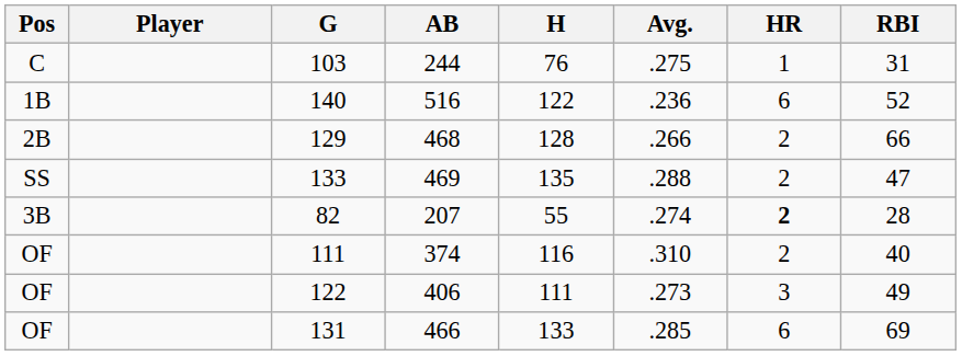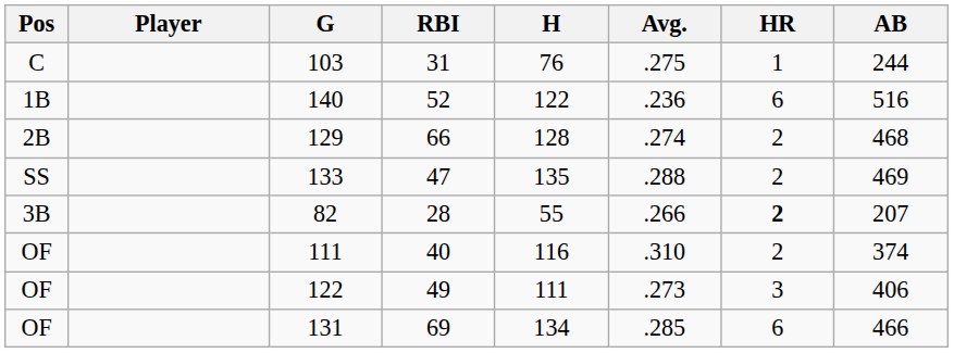 <table class="wikitable sortable">
 <tr>
 <th bgcolor="#DDDDFF" width="5%">Pos</th>
 <th bgcolor="#DDDDFF" width="16%">Player</th>
 <th bgcolor="#DDDDFF" width="9%">G</th>
-<th bgcolor="#DDDDFF" width="9%">AB</th>
+<th bgcolor="#DDDDFF" width="9%">RBI</th>
 <th bgcolor="#DDDDFF" width="9%">H</th>
 <th bgcolor="#DDDDFF" width="9%">Avg.</th>
 <th bgcolor="#DDDDFF" width="9%">HR</th>
-<th bgcolor="#DDDDFF" width="9%">RBI</th>
+<th bgcolor="#DDDDFF" width="9%">AB</th>
 </tr>
 <tr align="center">
 <td>C</td>
 <td></td>
 <td>103</td>
-<td>244</td>
+<td>31</td>
 <td>76</td>
 <td>.275</td>
 <td>1</td>
-<td>31</td>
+<td>244</td>
 </tr>
 <tr align="center">
 <td>1B</td>
 <td></td>
 <td>140</td>
-<td>516</td>
+<td>52</td>
 <td>122</td>
 <td>.236</td>
 <td>6</td>
-<td>52</td>
+<td>516</td>
 </tr>
 <tr align="center">
 <td>2B</td>
 <td></td>
 <td>129</td>
+<td>66</td>
+<td>128</td>
+<td>.274</td>
+<td>2</td>
 <td>468</td>
-<td>128</td>
-<td>.266</td>
-<td>2</td>
-<td>66</td>
 </tr>
 <tr align="center">
 <td>SS</td>
 <td></td>
 <td>133</td>
-<td>469</td>
+<td>47</td>
 <td>135</td>
 <td>.288</td>
 <td>2</td>
-<td>47</td>
+<td>469</td>
 </tr>
 <tr align="center">
 <td>3B</td>
 <td></td>
 <td>82</td>
+<td>28</td>
+<td>55</td>
+<td>.266</td>
+<td><strong>2</strong></td>
 <td>207</td>
-<td>55</td>
-<td>.274</td>
-<td><strong>2</strong></td>
-<td>28</td>
 </tr>
 <tr align="center">
 <td>OF</td>
 <td></td>
 <td>111</td>
-<td>374</td>
+<td>40</td>
 <td>116</td>
 <td>.310</td>
 <td>2</td>
-<td>40</td>
+<td>374</td>
 </tr>
 <tr align="center">
 <td>OF</td>
 <td></td>
 <td>122</td>
-<td>406</td>
+<td>49</td>
 <td>111</td>
 <td>.273</td>
 <td>3</td>
-<td>49</td>
+<td>406</td>
 </tr>
 <tr align="center">
 <td>OF</td>
 <td></td>
 <td>131</td>
-<td>466</td>
-<td>133</td>
+<td>69</td>
+<td>134</td>
 <td>.285</td>
 <td>6</td>
-<td>69</td>
+<td>466</td>
 </tr>
 </table>
